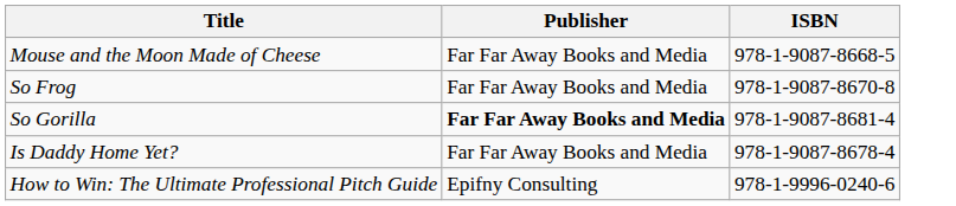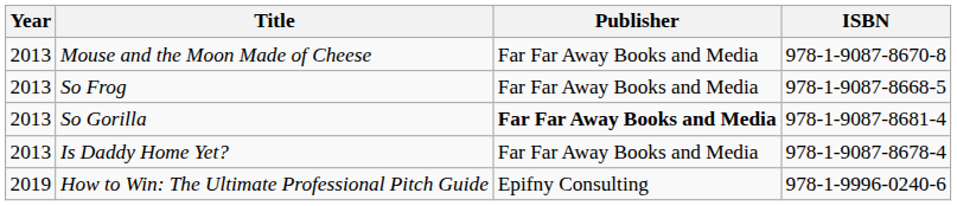 <table class="wikitable">
 <tr>
+<th>Year</th>
 <th>Title</th>
 <th>Publisher</th>
 <th>ISBN</th>
 </tr>
 <tr>
+<td>2013</td>
 <td><em>Mouse and the Moon Made of Cheese</em></td>
+<td>Far Far Away Books and Media</td>
+<td>978-1-9087-8670-8</td>
+</tr>
+<tr>
+<td>2013</td>
+<td><em>So Frog</em></td>
 <td>Far Far Away Books and Media</td>
 <td>978-1-9087-8668-5</td>
 </tr>
 <tr>
-<td><em>So Frog</em></td>
-<td>Far Far Away Books and Media</td>
-<td>978-1-9087-8670-8</td>
-</tr>
-<tr>
+<td>2013</td>
 <td><em>So Gorilla</em></td>
 <td><strong>Far Far Away Books and Media</strong></td>
 <td>978-1-9087-8681-4</td>
 </tr>
 <tr>
+<td>2013</td>
 <td><em>Is Daddy Home Yet?</em></td>
 <td>Far Far Away Books and Media</td>
 <td>978-1-9087-8678-4</td>
 </tr>
 <tr>
+<td>2019</td>
 <td><em>How to Win: The Ultimate Professional Pitch Guide</em></td>
 <td>Epifny Consulting</td>
 <td>978-1-9996-0240-6</td>
 </tr>
 </table>
